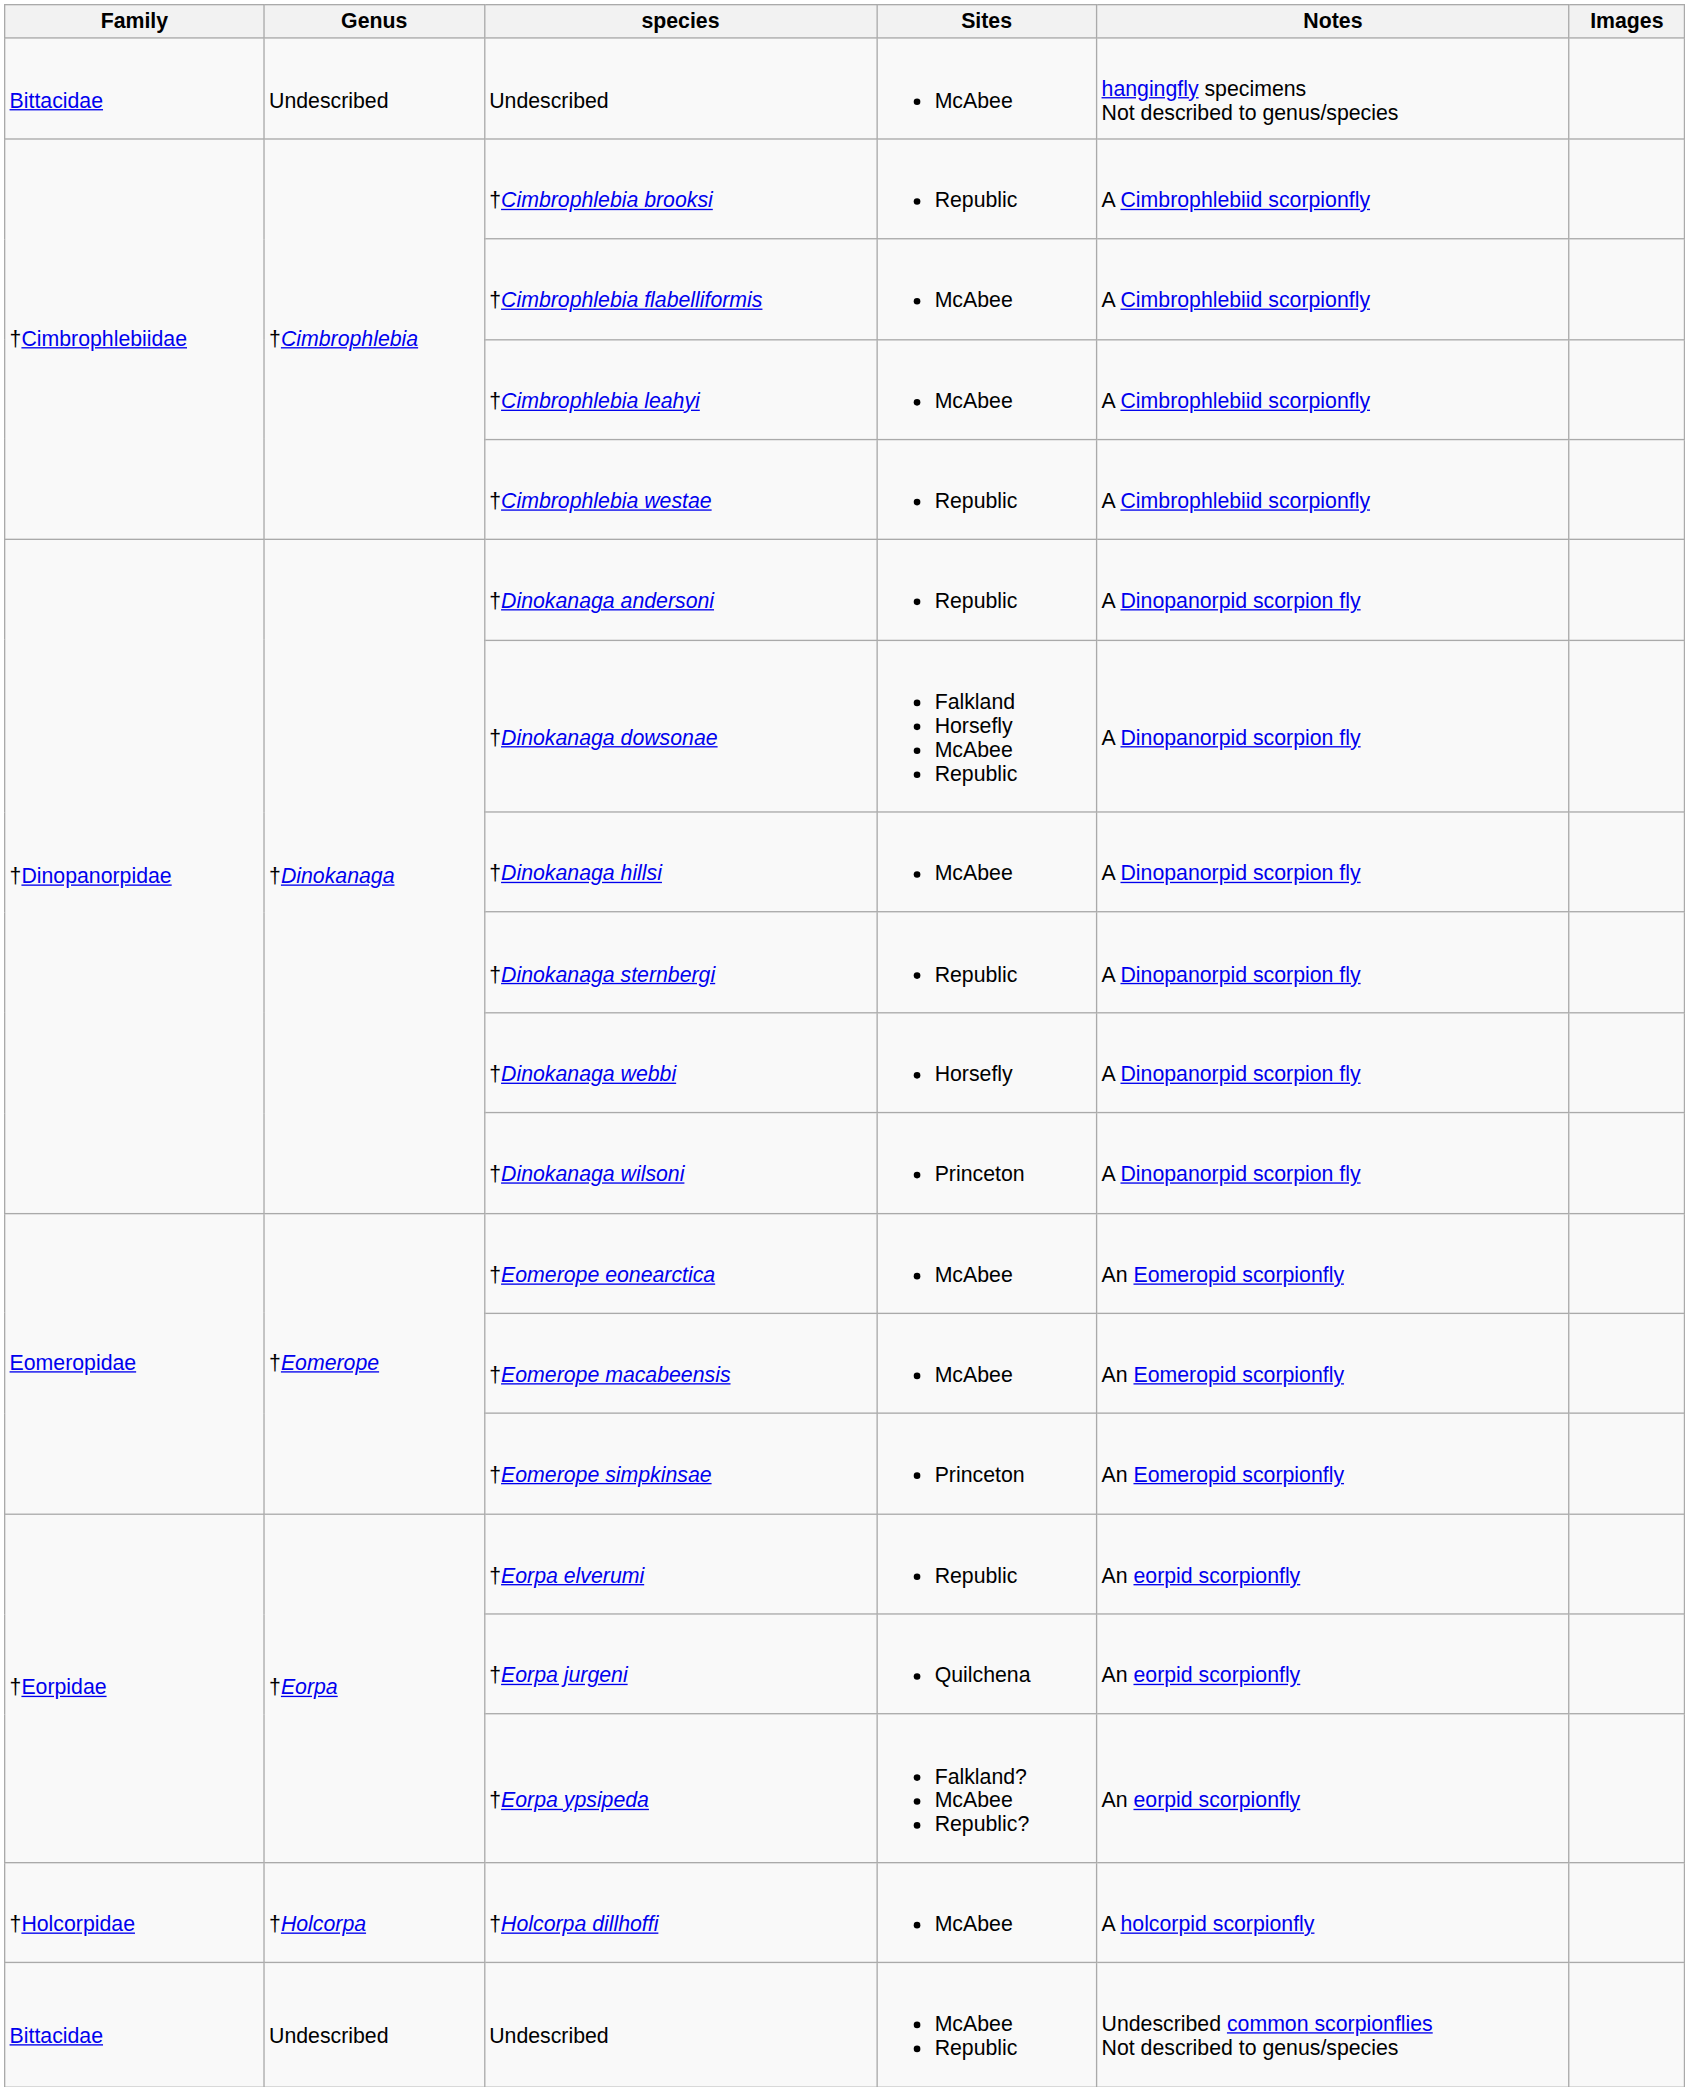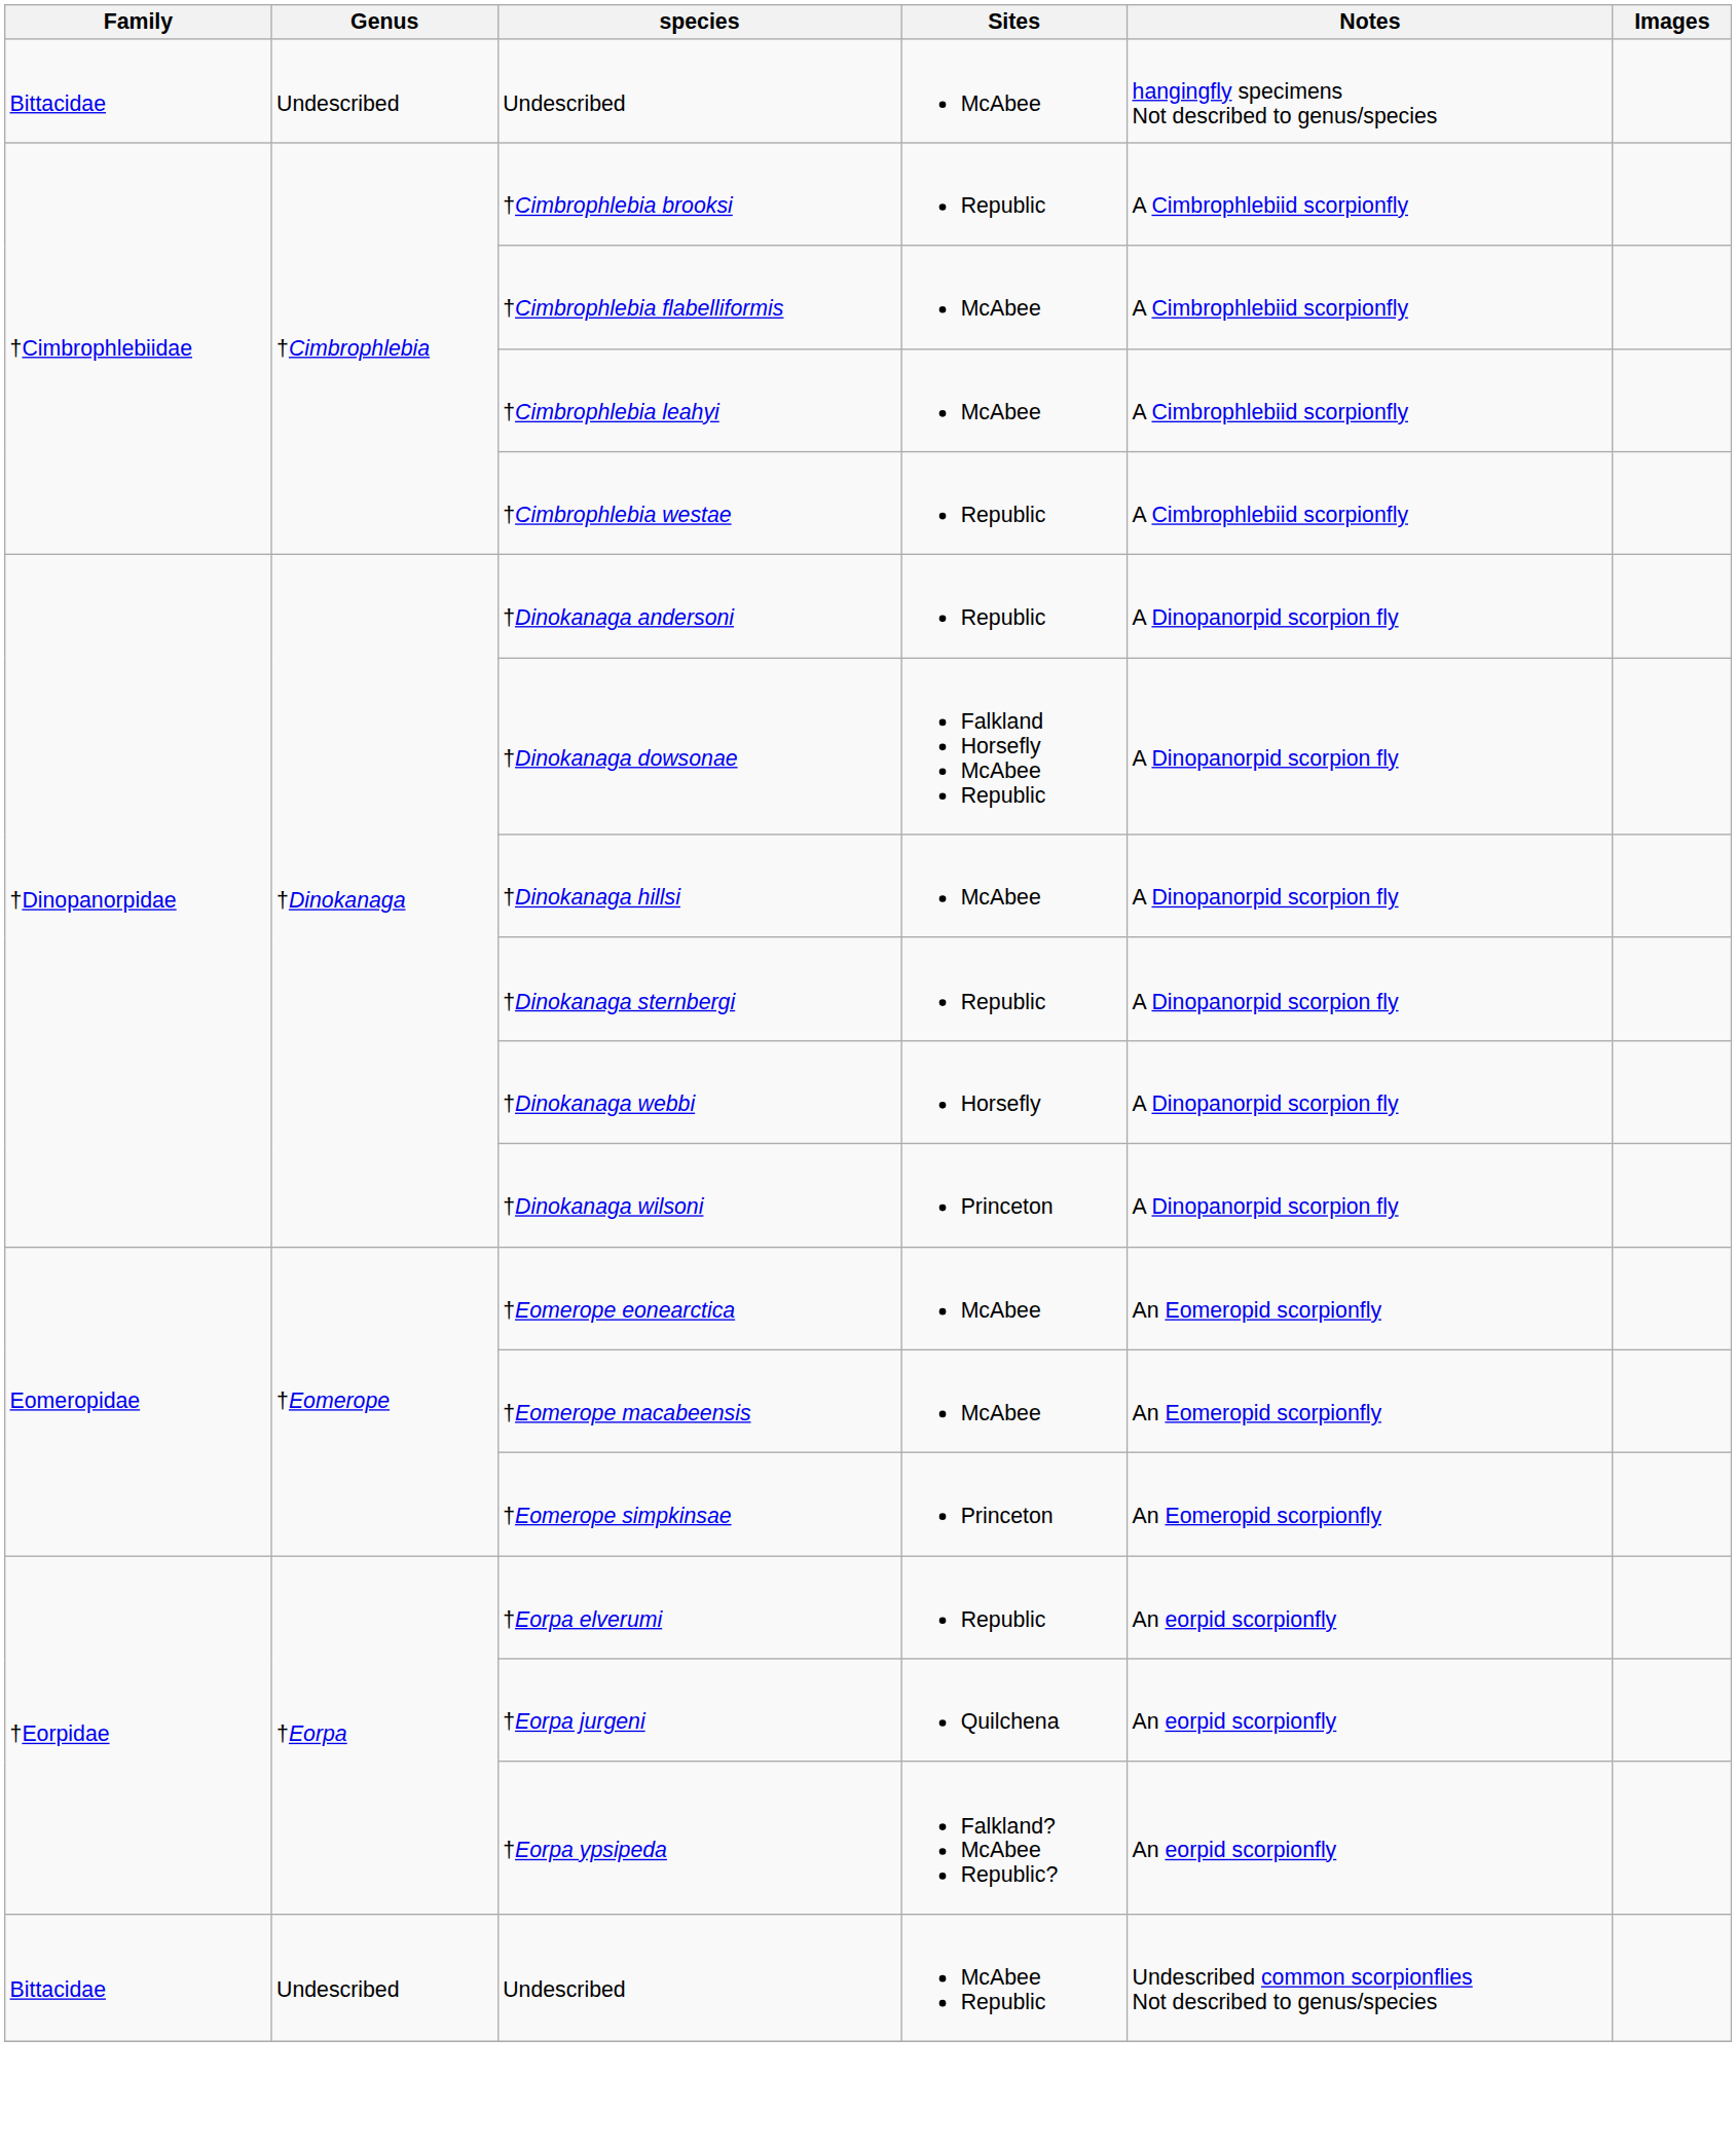 <table class="wikitable sortable"  style="margin:auto; width:100%;">
 <tr>
 <th>Family</th>
 <th>Genus</th>
 <th>species</th>
 <th>Sites</th>
 <th>Notes</th>
 <th>Images</th>
 </tr>
 <tr>
 <td><br><a href='#'>Bittacidae</a></td>
 <td><br>Undescribed</td>
 <td><br>Undescribed</td>
 <td><br><ul><li>McAbee</li></ul></td>
 <td><br><a href='#'>hangingfly</a> specimens<br>Not described to genus/species</td>
 <td></td>
 </tr>
 <tr>
 <td rowspan=4>†<a href='#'>Cimbrophlebiidae</a></td>
 <td rowspan=4>†<em><a href='#'>Cimbrophlebia</a></em></td>
 <td><br>†<em><a href='#'>Cimbrophlebia brooksi</a></em></td>
 <td><br><ul><li>Republic</li></ul></td>
 <td><br>A <a href='#'>Cimbrophlebiid scorpionfly</a></td>
 <td><br></td>
 </tr>
 <tr>
 <td><br>†<em><a href='#'>Cimbrophlebia flabelliformis</a></em></td>
 <td><br><ul><li>McAbee</li></ul></td>
 <td><br>A <a href='#'>Cimbrophlebiid scorpionfly</a></td>
 <td></td>
 </tr>
 <tr>
 <td><br>†<em><a href='#'>Cimbrophlebia leahyi</a></em></td>
 <td><br><ul><li>McAbee</li></ul></td>
 <td><br>A <a href='#'>Cimbrophlebiid scorpionfly</a></td>
 <td></td>
 </tr>
 <tr>
 <td><br>†<em><a href='#'>Cimbrophlebia westae</a></em></td>
 <td><br><ul><li>Republic</li></ul></td>
 <td><br>A <a href='#'>Cimbrophlebiid scorpionfly</a></td>
 <td><br></td>
 </tr>
 <tr>
 <td rowspan=6>†<a href='#'>Dinopanorpidae</a></td>
 <td rowspan=6>†<em><a href='#'>Dinokanaga</a></em></td>
 <td><br>†<em><a href='#'>Dinokanaga andersoni</a></em></td>
 <td><br><ul><li>Republic</li></ul></td>
 <td><br>A <a href='#'>Dinopanorpid scorpion fly</a></td>
 <td><br></td>
 </tr>
 <tr>
 <td><br>†<em><a href='#'>Dinokanaga dowsonae</a></em></td>
 <td><br><ul><li>Falkland</li><li>Horsefly</li><li>McAbee</li><li>Republic</li></ul></td>
 <td><br>A <a href='#'>Dinopanorpid scorpion fly</a></td>
 <td><br></td>
 </tr>
 <tr>
 <td><br>†<em><a href='#'>Dinokanaga hillsi</a></em></td>
 <td><br><ul><li>McAbee</li></ul></td>
 <td><br>A <a href='#'>Dinopanorpid scorpion fly</a></td>
 <td></td>
 </tr>
 <tr>
 <td><br>†<em><a href='#'>Dinokanaga sternbergi</a></em></td>
 <td><br><ul><li>Republic</li></ul></td>
 <td><br>A <a href='#'>Dinopanorpid scorpion fly</a></td>
 <td></td>
 </tr>
 <tr>
 <td><br>†<em><a href='#'>Dinokanaga webbi</a></em></td>
 <td><br><ul><li>Horsefly</li></ul></td>
 <td><br>A <a href='#'>Dinopanorpid scorpion fly</a></td>
 <td></td>
 </tr>
 <tr>
 <td><br>†<em><a href='#'>Dinokanaga wilsoni</a></em></td>
 <td><br><ul><li>Princeton</li></ul></td>
 <td><br>A <a href='#'>Dinopanorpid scorpion fly</a></td>
 <td></td>
 </tr>
 <tr>
 <td rowspan=3><a href='#'>Eomeropidae</a></td>
 <td rowspan=3>†<em><a href='#'>Eomerope</a></em></td>
 <td><br>†<em><a href='#'>Eomerope eonearctica</a></em></td>
 <td><br><ul><li>McAbee</li></ul></td>
 <td><br>An <a href='#'>Eomeropid scorpionfly</a></td>
 <td></td>
 </tr>
 <tr>
 <td><br>†<em><a href='#'>Eomerope macabeensis</a></em></td>
 <td><br><ul><li>McAbee</li></ul></td>
 <td><br>An <a href='#'>Eomeropid scorpionfly</a></td>
 <td></td>
 </tr>
 <tr>
 <td><br>†<em><a href='#'>Eomerope simpkinsae</a></em></td>
 <td><br><ul><li>Princeton</li></ul></td>
 <td><br>An <a href='#'>Eomeropid scorpionfly</a></td>
 <td></td>
 </tr>
 <tr>
 <td rowspan=3>†<a href='#'>Eorpidae</a></td>
 <td rowspan=3>†<em><a href='#'>Eorpa</a></em></td>
 <td><br>†<em><a href='#'>Eorpa elverumi</a></em></td>
 <td><br><ul><li>Republic</li></ul></td>
 <td><br>An <a href='#'>eorpid scorpionfly</a></td>
 <td><br></td>
 </tr>
 <tr>
 <td><br>†<em><a href='#'>Eorpa jurgeni</a></em></td>
 <td><br><ul><li>Quilchena</li></ul></td>
 <td><br>An <a href='#'>eorpid scorpionfly</a></td>
 <td></td>
 </tr>
 <tr>
 <td><br>†<em><a href='#'>Eorpa ypsipeda</a></em></td>
 <td><br><ul><li>Falkland?</li><li>McAbee</li><li>Republic?</li></ul></td>
 <td><br>An <a href='#'>eorpid scorpionfly</a></td>
 <td><br></td>
 </tr>
 <tr>
-<td><br>†<a href='#'>Holcorpidae</a></td>
-<td><br>†<em><a href='#'>Holcorpa</a></em></td>
-<td><br>†<em><a href='#'>Holcorpa dillhoffi</a></em></td>
-<td><br><ul><li>McAbee</li></ul></td>
-<td><br>A <a href='#'>holcorpid scorpionfly</a></td>
-<td></td>
-</tr>
-<tr>
 <td><br><a href='#'>Bittacidae</a></td>
 <td><br>Undescribed</td>
 <td><br>Undescribed</td>
 <td><br><ul><li>McAbee</li><li>Republic</li></ul></td>
 <td><br>Undescribed <a href='#'>common scorpionflies</a><br>Not described to genus/species</td>
 <td></td>
 </tr>
 <tr>
 </tr>
 </table>
